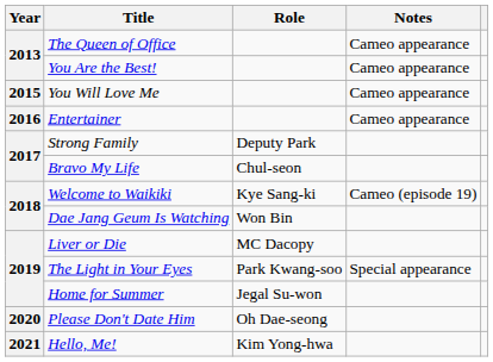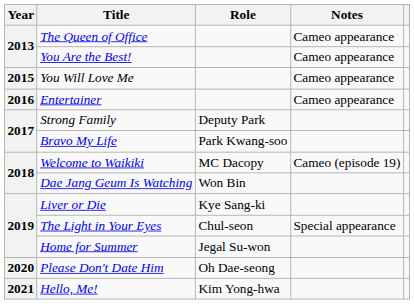 <table class="wikitable plainrowheaders sortable">
 <tr>
 <th scope="col">Year</th>
 <th scope="col">Title</th>
 <th scope="col">Role</th>
 <th scope="col">Notes</th>
 <th scope="col" class="unsortable"></th>
 </tr>
 <tr>
 <th scope="row" rowspan="2">2013</th>
 <td><em><a href='#'>The Queen of Office</a></em></td>
 <td></td>
 <td>Cameo appearance</td>
 <td style="text-align:center"></td>
 </tr>
 <tr>
 <td><em><a href='#'>You Are the Best!</a></em></td>
 <td></td>
 <td>Cameo appearance</td>
 <td style="text-align:center"></td>
 </tr>
 <tr>
 <th scope="row">2015</th>
 <td><em>You Will Love Me</em></td>
 <td></td>
 <td>Cameo appearance</td>
 <td style="text-align:center"></td>
 </tr>
 <tr>
 <th scope="row">2016</th>
 <td><em><a href='#'>Entertainer</a></em></td>
 <td></td>
 <td>Cameo appearance</td>
 <td style="text-align:center"></td>
 </tr>
 <tr>
 <th scope="row" rowspan="2">2017</th>
 <td><em>Strong Family</em></td>
 <td>Deputy Park</td>
 <td></td>
 <td style="text-align:center"></td>
 </tr>
 <tr>
 <td><em><a href='#'>Bravo My Life</a></em></td>
-<td>Chul-seon</td>
+<td>Park Kwang-soo</td>
 <td></td>
 <td style="text-align:center"></td>
 </tr>
 <tr>
 <th scope="row" rowspan="2">2018</th>
 <td><em><a href='#'>Welcome to Waikiki</a></em></td>
-<td>Kye Sang-ki</td>
+<td>MC Dacopy</td>
 <td>Cameo (episode 19)</td>
 <td style="text-align:center"></td>
 </tr>
 <tr>
 <td><em><a href='#'>Dae Jang Geum Is Watching</a></em></td>
 <td>Won Bin</td>
 <td></td>
 <td style="text-align:center"></td>
 </tr>
 <tr>
 <th scope="row" rowspan="3">2019</th>
 <td><em><a href='#'>Liver or Die</a></em></td>
-<td>MC Dacopy</td>
+<td>Kye Sang-ki</td>
 <td></td>
 <td style="text-align:center"></td>
 </tr>
 <tr>
 <td><em><a href='#'>The Light in Your Eyes</a></em></td>
-<td>Park Kwang-soo</td>
+<td>Chul-seon</td>
 <td>Special appearance</td>
 <td style="text-align:center"></td>
 </tr>
 <tr>
 <td><em><a href='#'>Home for Summer</a></em></td>
 <td>Jegal Su-won</td>
 <td></td>
 <td style="text-align:center"></td>
 </tr>
 <tr>
 <th scope="row">2020</th>
 <td><em><a href='#'>Please Don't Date Him</a></em></td>
 <td>Oh Dae-seong</td>
 <td></td>
 <td style="text-align:center"></td>
 </tr>
 <tr>
 <th scope="row">2021</th>
 <td><em><a href='#'>Hello, Me!</a></em></td>
 <td>Kim Yong-hwa</td>
 <td></td>
 <td style="text-align:center"></td>
 </tr>
 </table>
